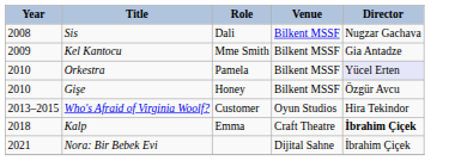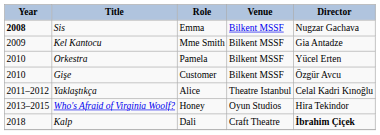 <table class="wikitable" style="font-size: 90%;">
 <tr style="text-align:center;">
 <th style="background:#B0C4DE;">Year</th>
 <th style="background:#B0C4DE;">Title</th>
 <th style="background:#B0C4DE;">Role</th>
 <th style="background:#B0C4DE;">Venue</th>
 <th style="background:#B0C4DE;">Director</th>
 </tr>
 <tr>
-<td>2008</td>
+<td><strong>2008</strong></td>
 <td><em>Sis</em></td>
-<td>Dali</td>
+<td>Emma</td>
 <td><a href='#'>Bilkent MSSF</a></td>
 <td>Nugzar Gachava</td>
 </tr>
 <tr>
 <td>2009</td>
 <td><em>Kel Kantocu</em></td>
 <td>Mme Smith</td>
 <td>Bilkent MSSF</td>
 <td>Gia Antadze</td>
 </tr>
 <tr>
 <td>2010</td>
 <td><em>Orkestra</em></td>
 <td>Pamela</td>
 <td>Bilkent MSSF</td>
-<td style="background: lavender;">Yücel Erten</td>
+<td>Yücel Erten</td>
 </tr>
 <tr>
 <td>2010</td>
 <td><em>Gişe</em></td>
-<td>Honey</td>
+<td>Customer</td>
 <td>Bilkent MSSF</td>
 <td>Özgür Avcu</td>
 </tr>
 <tr>
+<td>2011–2012</td>
+<td><em>Yaklaştıkça</em></td>
+<td>Alice</td>
+<td>Theatre Istanbul</td>
+<td>Celal Kadri Kınoğlu</td>
+</tr>
+<tr>
 <td>2013–2015</td>
 <td><em><a href='#'>Who's Afraid of Virginia Woolf?</a></em></td>
-<td>Customer</td>
+<td>Honey</td>
 <td>Oyun Studios</td>
 <td>Hira Tekindor</td>
 </tr>
 <tr>
 <td>2018</td>
 <td><em>Kalp</em></td>
-<td>Emma</td>
+<td>Dali</td>
 <td>Craft Theatre</td>
 <td><strong>İbrahim Çiçek</strong></td>
 </tr>
 <tr>
-<td>2021</td>
-<td><em>Nora: Bir Bebek Evi</em></td>
-<td></td>
-<td>Dijital Sahne</td>
-<td>İbrahim Çiçek</td>
-</tr>
-<tr>
 </tr>
 </table>
